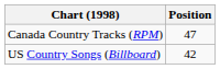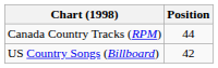 <table class="wikitable sortable">
 <tr>
 <th scope="col">Chart (1998)</th>
 <th scope="col">Position</th>
 </tr>
 <tr>
 <td>Canada Country Tracks (<em><a href='#'>RPM</a></em>)</td>
-<td align="center">47</td>
+<td align="center">44</td>
 </tr>
 <tr>
 <td>US <a href='#'>Country Songs</a> (<em><a href='#'>Billboard</a></em>)</td>
 <td align="center">42</td>
 </tr>
 </table>
